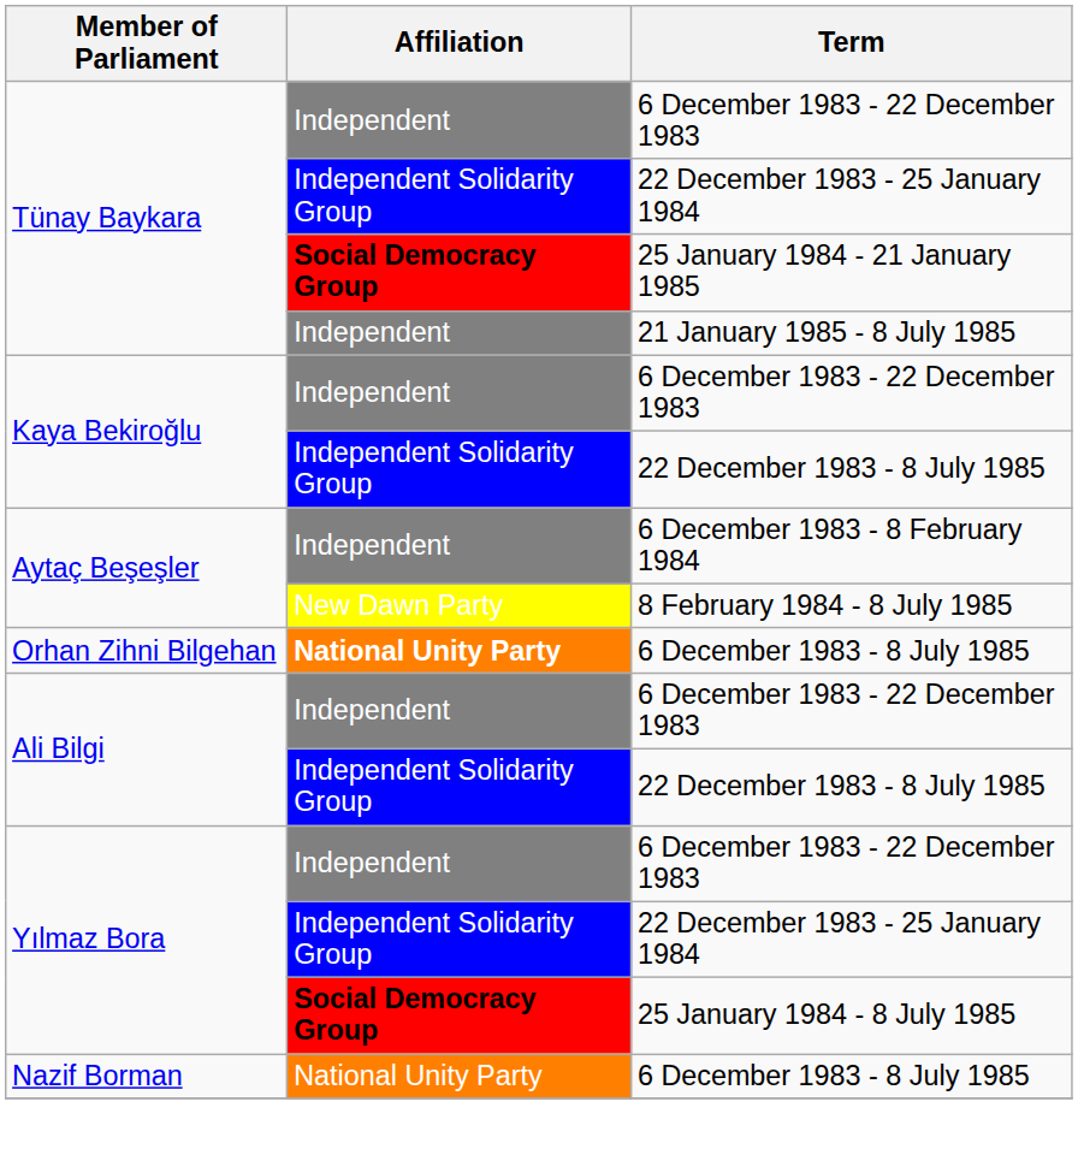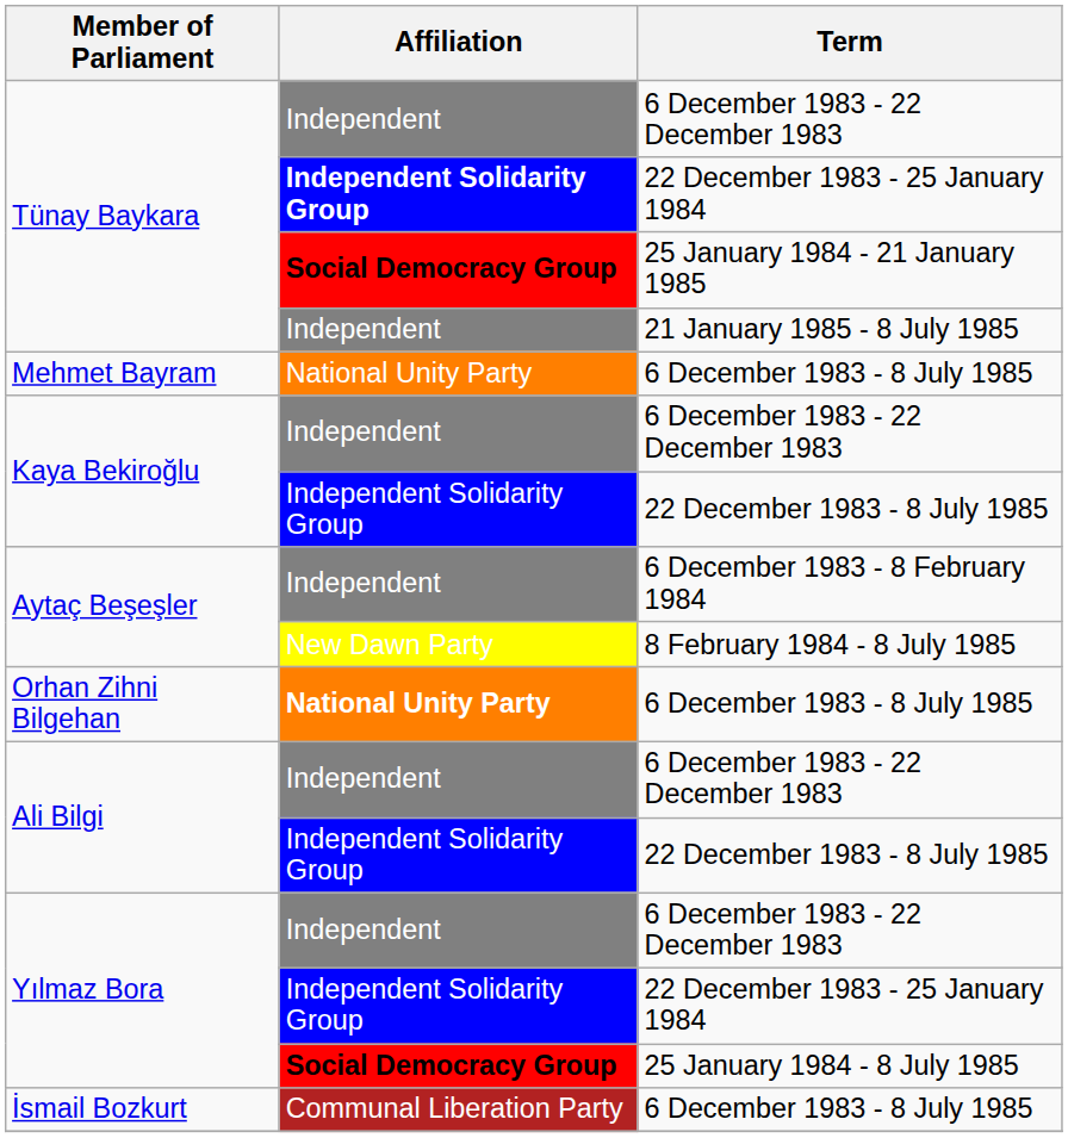 <table class="wikitable">
 <tr>
 <th>Member of Parliament</th>
 <th>Affiliation</th>
 <th>Term</th>
 </tr>
 <tr>
 <td rowspan=4><a href='#'>Tünay Baykara</a></td>
 <td style="background:gray; color:white">Independent</td>
 <td>6 December 1983 - 22 December 1983</td>
 </tr>
 <tr>
-<td style="background:blue; color:white">Independent Solidarity Group</td>
+<td style="background:blue; color:white"><strong>Independent Solidarity Group</strong></td>
 <td>22 December 1983 - 25 January 1984</td>
 </tr>
 <tr>
 <td style="background:#FF0000; color:black"><strong>Social Democracy Group</strong></td>
 <td>25 January 1984 - 21 January 1985</td>
 </tr>
 <tr>
 <td style="background:gray; color:white">Independent</td>
 <td>21 January 1985 - 8 July 1985</td>
+</tr>
+<tr>
+<td><a href='#'>Mehmet Bayram</a></td>
+<td style="background:#FF7F00; color:white">National Unity Party</td>
+<td>6 December 1983 - 8 July 1985</td>
 </tr>
 <tr>
 <td rowspan=2><a href='#'>Kaya Bekiroğlu</a></td>
 <td style="background:gray; color:white">Independent</td>
 <td>6 December 1983 - 22 December 1983</td>
 </tr>
 <tr>
 <td style="background:blue; color:white">Independent Solidarity Group</td>
 <td>22 December 1983 - 8 July 1985</td>
 </tr>
 <tr>
 <td rowspan=2><a href='#'>Aytaç Beşeşler</a></td>
 <td style="background:gray; color:white">Independent</td>
 <td>6 December 1983 - 8 February 1984</td>
 </tr>
 <tr>
 <td style="background:#FFFF00; color:white">New Dawn Party</td>
 <td>8 February 1984 - 8 July 1985</td>
 </tr>
 <tr>
 <td><a href='#'>Orhan Zihni Bilgehan</a></td>
 <td style="background:#FF7F00; color:white"><strong>National Unity Party</strong></td>
 <td>6 December 1983 - 8 July 1985</td>
 </tr>
 <tr>
 <td rowspan=2><a href='#'>Ali Bilgi</a></td>
 <td style="background:gray; color:white">Independent</td>
 <td>6 December 1983 - 22 December 1983</td>
 </tr>
 <tr>
 <td style="background:blue; color:white">Independent Solidarity Group</td>
 <td>22 December 1983 - 8 July 1985</td>
 </tr>
 <tr>
 <td rowspan=3><a href='#'>Yılmaz Bora</a></td>
 <td style="background:gray; color:white">Independent</td>
 <td>6 December 1983 - 22 December 1983</td>
 </tr>
 <tr>
 <td style="background:blue; color:white">Independent Solidarity Group</td>
 <td>22 December 1983 - 25 January 1984</td>
 </tr>
 <tr>
 <td style="background:#FF0000; color:black"><strong>Social Democracy Group</strong></td>
 <td>25 January 1984 - 8 July 1985</td>
 </tr>
 <tr>
-<td><a href='#'>Nazif Borman</a></td>
-<td style="background:#FF7F00; color:white">National Unity Party</td>
+<td><a href='#'>İsmail Bozkurt</a></td>
+<td style="background:#B22222; color:white">Communal Liberation Party</td>
 <td>6 December 1983 - 8 July 1985</td>
 </tr>
 <tr>
 </tr>
 </table>
